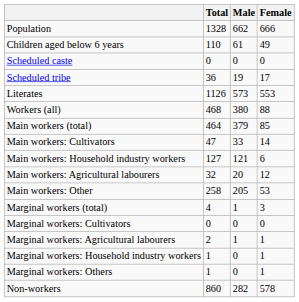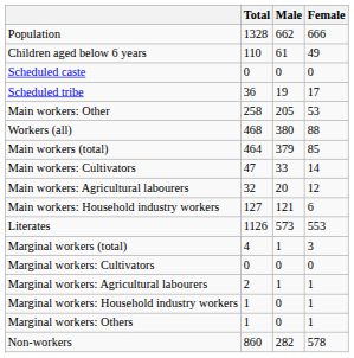 <table class="wikitable sortable">
 <tr>
 <th></th>
 <th>Total</th>
 <th>Male</th>
 <th>Female</th>
 </tr>
 <tr>
 <td>Population</td>
 <td>1328</td>
 <td>662</td>
 <td>666</td>
 </tr>
 <tr>
 <td>Children aged below 6 years</td>
 <td>110</td>
 <td>61</td>
 <td>49</td>
 </tr>
 <tr>
 <td><a href='#'>Scheduled caste</a></td>
 <td>0</td>
 <td>0</td>
 <td>0</td>
 </tr>
 <tr>
 <td><a href='#'>Scheduled tribe</a></td>
 <td>36</td>
 <td>19</td>
 <td>17</td>
 </tr>
 <tr>
-<td>Literates</td>
-<td>1126</td>
-<td>573</td>
-<td>553</td>
+<td>Main workers: Other</td>
+<td>258</td>
+<td>205</td>
+<td>53</td>
 </tr>
 <tr>
 <td>Workers (all)</td>
 <td>468</td>
 <td>380</td>
 <td>88</td>
 </tr>
 <tr>
 <td>Main workers (total)</td>
 <td>464</td>
 <td>379</td>
 <td>85</td>
 </tr>
 <tr>
 <td>Main workers: Cultivators</td>
 <td>47</td>
 <td>33</td>
 <td>14</td>
 </tr>
 <tr>
+<td>Main workers: Agricultural labourers</td>
+<td>32</td>
+<td>20</td>
+<td>12</td>
+</tr>
+<tr>
 <td>Main workers: Household industry workers</td>
 <td>127</td>
 <td>121</td>
 <td>6</td>
 </tr>
 <tr>
-<td>Main workers: Agricultural labourers</td>
-<td>32</td>
-<td>20</td>
-<td>12</td>
-</tr>
-<tr>
-<td>Main workers: Other</td>
-<td>258</td>
-<td>205</td>
-<td>53</td>
+<td>Literates</td>
+<td>1126</td>
+<td>573</td>
+<td>553</td>
 </tr>
 <tr>
 <td>Marginal workers (total)</td>
 <td>4</td>
 <td>1</td>
 <td>3</td>
 </tr>
 <tr>
 <td>Marginal workers: Cultivators</td>
 <td>0</td>
 <td>0</td>
 <td>0</td>
 </tr>
 <tr>
 <td>Marginal workers: Agricultural labourers</td>
 <td>2</td>
 <td>1</td>
 <td>1</td>
 </tr>
 <tr>
 <td>Marginal workers: Household industry workers</td>
 <td>1</td>
 <td>0</td>
 <td>1</td>
 </tr>
 <tr>
 <td>Marginal workers: Others</td>
 <td>1</td>
 <td>0</td>
 <td>1</td>
 </tr>
 <tr>
 <td>Non-workers</td>
 <td>860</td>
 <td>282</td>
 <td>578</td>
 </tr>
 </table>
